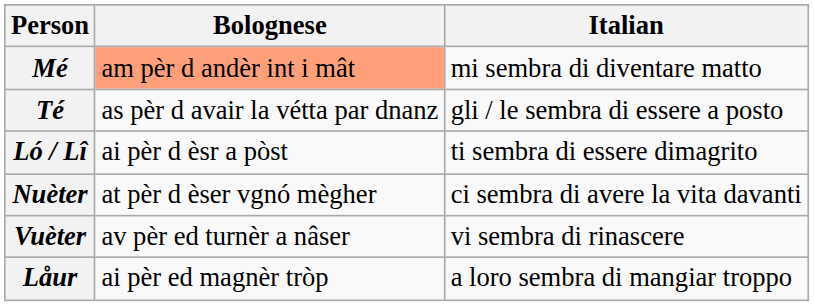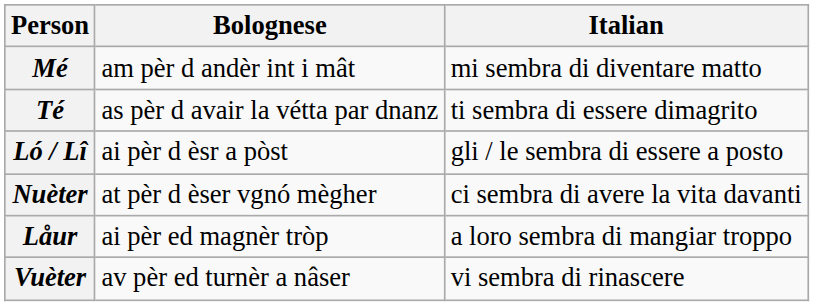 <table class="wikitable">
 <tr>
 <th>Person</th>
 <th>Bolognese</th>
 <th>Italian</th>
 </tr>
 <tr>
 <th><em>Mé</em></th>
-<td style="background: lightsalmon;">am pèr d andèr int i mât</td>
+<td>am pèr d andèr int i mât</td>
 <td>mi sembra di diventare matto</td>
 </tr>
 <tr>
 <th><em>Té</em></th>
 <td>as pèr d avair la vétta par dnanz</td>
-<td>gli / le sembra di essere a posto</td>
+<td>ti sembra di essere dimagrito</td>
 </tr>
 <tr>
 <th><em>Ló / Lî</em></th>
 <td>ai pèr d èsr a pòst</td>
-<td>ti sembra di essere dimagrito</td>
+<td>gli / le sembra di essere a posto</td>
 </tr>
 <tr>
 <th><em>Nuèter</em></th>
 <td>at pèr d èser vgnó mègher</td>
 <td>ci sembra di avere la vita davanti</td>
 </tr>
 <tr>
+<th><em>Låur</em></th>
+<td>ai pèr ed magnèr tròp</td>
+<td>a loro sembra di mangiar troppo</td>
+</tr>
+<tr>
 <th><em>Vuèter</em></th>
 <td>av pèr ed turnèr a nâser</td>
 <td>vi sembra di rinascere</td>
 </tr>
-<tr>
-<th><em>Låur</em></th>
-<td>ai pèr ed magnèr tròp</td>
-<td>a loro sembra di mangiar troppo</td>
-</tr>
 </table>
